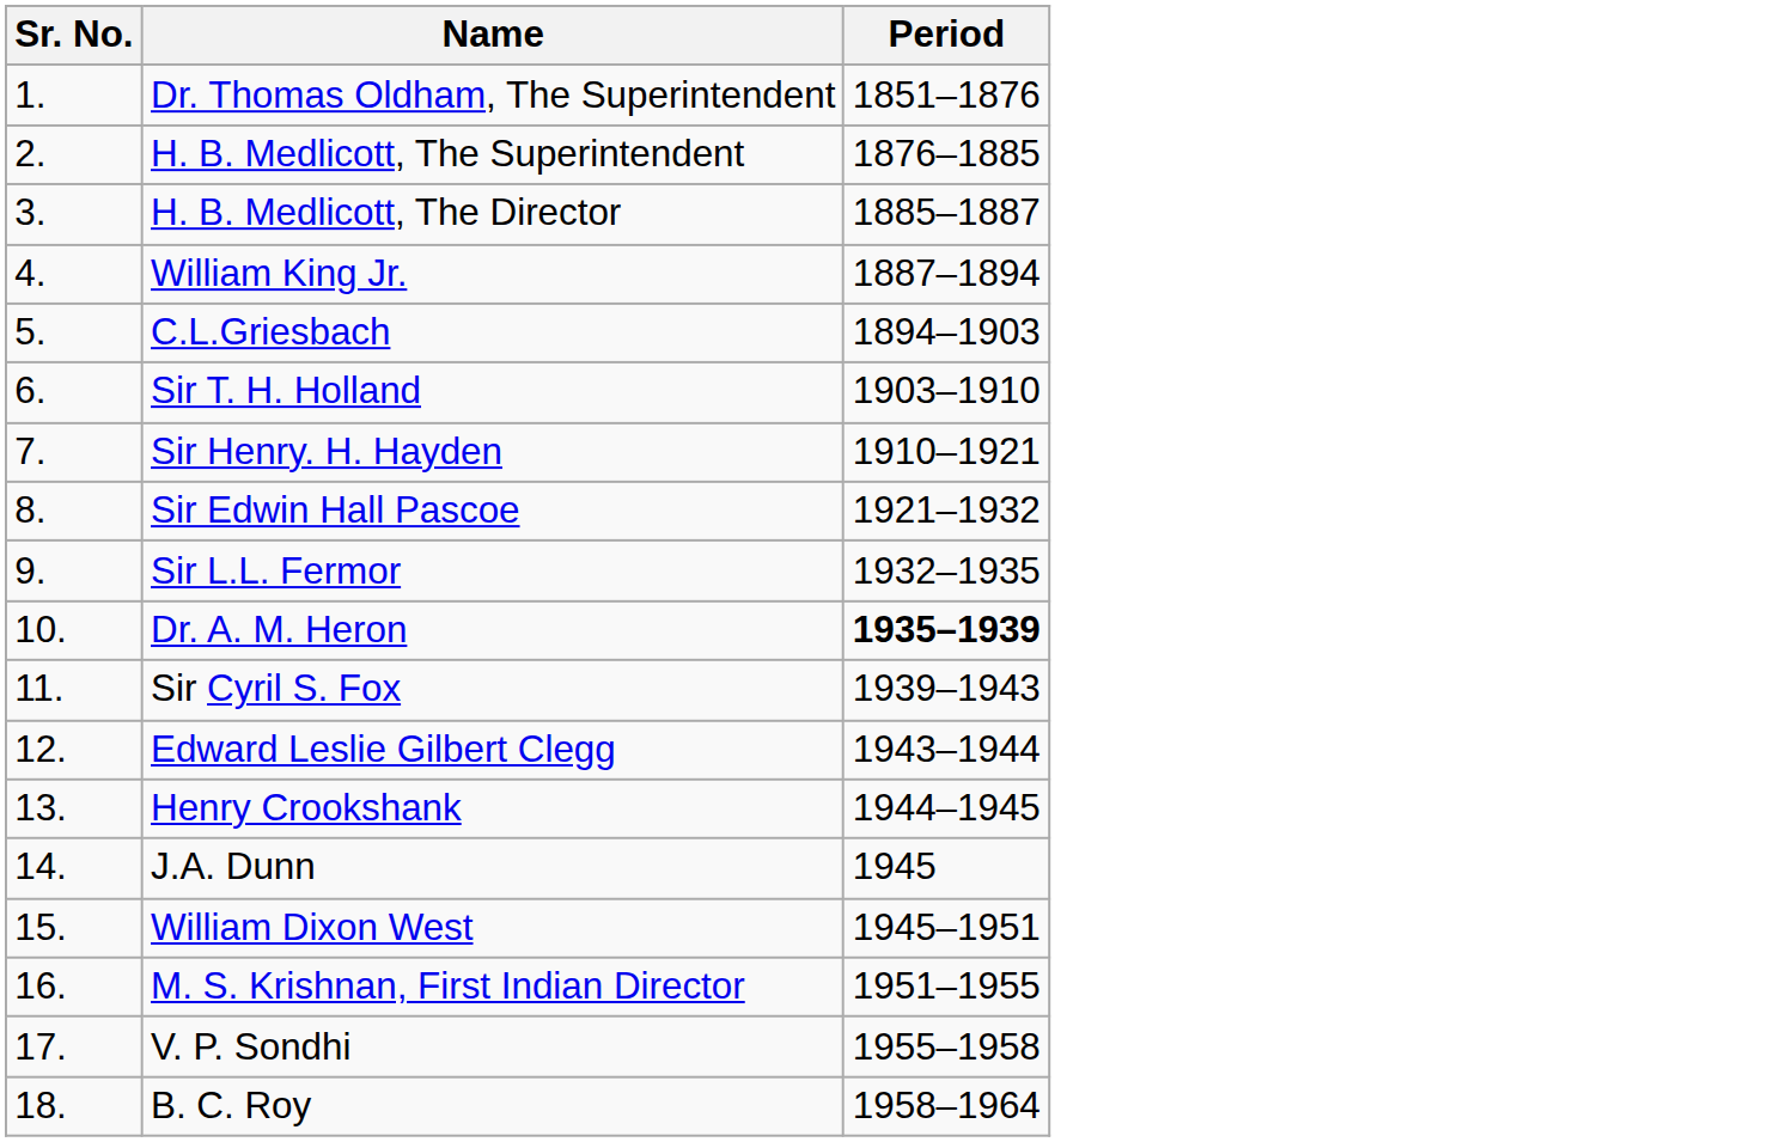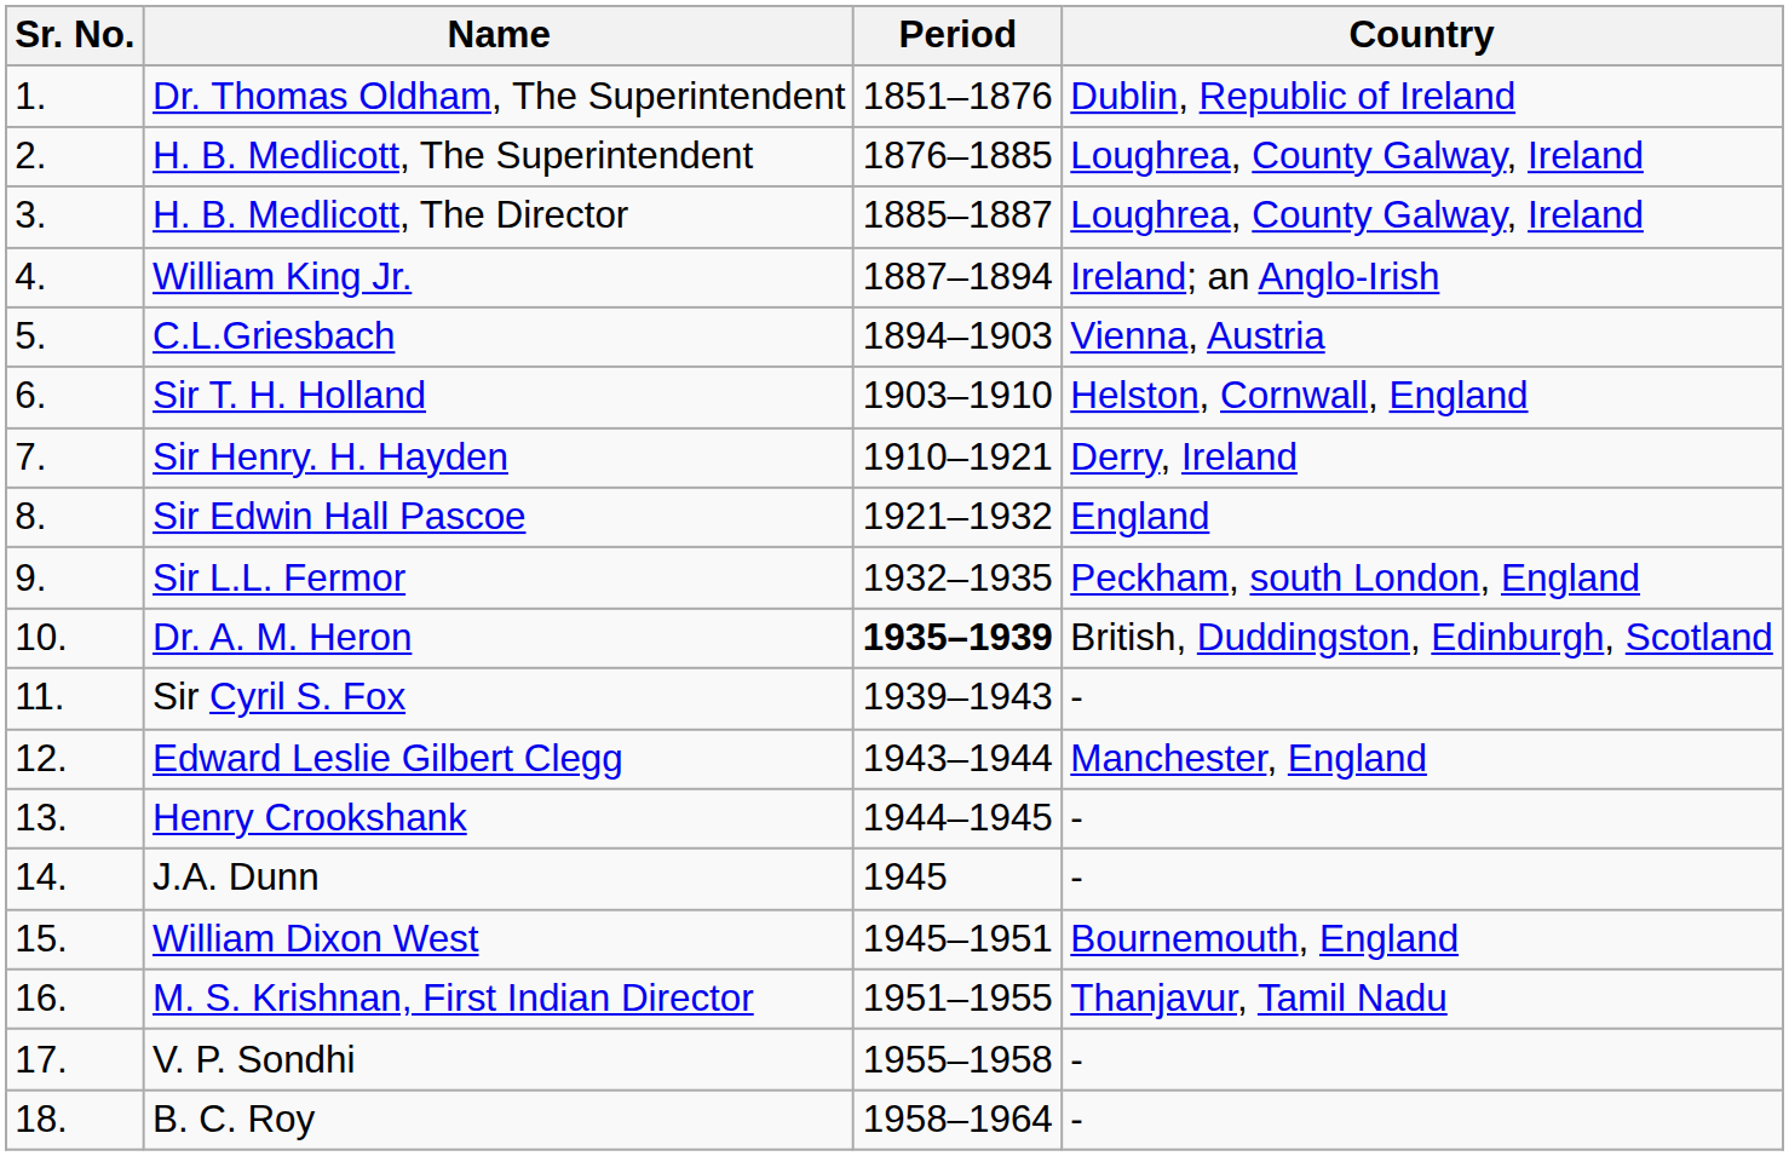 <table class="wikitable">
 <tr>
 <th>Sr. No.</th>
 <th>Name</th>
 <th>Period</th>
+<th>Country</th>
 </tr>
 <tr>
 <td>1.</td>
 <td><a href='#'>Dr. Thomas Oldham</a>, The Superintendent</td>
 <td>1851–1876</td>
+<td><a href='#'>Dublin</a>, <a href='#'>Republic of Ireland</a></td>
 </tr>
 <tr>
 <td>2.</td>
 <td><a href='#'>H. B. Medlicott</a>, The Superintendent</td>
 <td>1876–1885</td>
+<td><a href='#'>Loughrea</a>, <a href='#'>County Galway</a>, <a href='#'>Ireland</a></td>
 </tr>
 <tr>
 <td>3.</td>
 <td><a href='#'>H. B. Medlicott</a>, The Director</td>
 <td>1885–1887</td>
+<td><a href='#'>Loughrea</a>, <a href='#'>County Galway</a>, <a href='#'>Ireland</a></td>
 </tr>
 <tr>
 <td>4.</td>
 <td><a href='#'>William King Jr.</a></td>
 <td>1887–1894</td>
+<td><a href='#'>Ireland</a>; an <a href='#'>Anglo-Irish</a></td>
 </tr>
 <tr>
 <td>5.</td>
 <td><a href='#'>C.L.Griesbach</a></td>
 <td>1894–1903</td>
+<td><a href='#'>Vienna</a>, <a href='#'>Austria</a></td>
 </tr>
 <tr>
 <td>6.</td>
 <td><a href='#'>Sir T. H. Holland</a></td>
 <td>1903–1910</td>
+<td><a href='#'>Helston</a>, <a href='#'>Cornwall</a>, <a href='#'>England</a></td>
 </tr>
 <tr>
 <td>7.</td>
 <td><a href='#'>Sir Henry. H. Hayden</a></td>
 <td>1910–1921</td>
+<td><a href='#'>Derry</a>, <a href='#'>Ireland</a></td>
 </tr>
 <tr>
 <td>8.</td>
 <td><a href='#'>Sir Edwin Hall Pascoe</a></td>
 <td>1921–1932</td>
+<td><a href='#'>England</a></td>
 </tr>
 <tr>
 <td>9.</td>
 <td><a href='#'>Sir L.L. Fermor</a></td>
 <td>1932–1935</td>
+<td><a href='#'>Peckham</a>, <a href='#'>south London</a>, <a href='#'>England</a></td>
 </tr>
 <tr>
 <td>10.</td>
 <td><a href='#'>Dr. A. M. Heron</a></td>
 <td><strong>1935–1939</strong></td>
+<td>British, <a href='#'>Duddingston</a>, <a href='#'>Edinburgh</a>, <a href='#'>Scotland</a></td>
 </tr>
 <tr>
 <td>11.</td>
 <td>Sir <a href='#'>Cyril S. Fox</a></td>
 <td>1939–1943</td>
+<td>-</td>
 </tr>
 <tr>
 <td>12.</td>
 <td><a href='#'>Edward Leslie Gilbert Clegg</a></td>
 <td>1943–1944</td>
+<td><a href='#'>Manchester</a>, <a href='#'>England</a></td>
 </tr>
 <tr>
 <td>13.</td>
 <td><a href='#'>Henry Crookshank</a></td>
 <td>1944–1945</td>
+<td>-</td>
 </tr>
 <tr>
 <td>14.</td>
 <td>J.A. Dunn</td>
 <td>1945</td>
+<td>-</td>
 </tr>
 <tr>
 <td>15.</td>
 <td><a href='#'>William Dixon West</a></td>
 <td>1945–1951</td>
+<td><a href='#'>Bournemouth</a>, <a href='#'>England</a></td>
 </tr>
 <tr>
 <td>16.</td>
 <td><a href='#'>M. S. Krishnan, First Indian Director</a></td>
 <td>1951–1955</td>
+<td><a href='#'>Thanjavur</a>, <a href='#'>Tamil Nadu</a></td>
 </tr>
 <tr>
 <td>17.</td>
 <td>V. P. Sondhi</td>
 <td>1955–1958</td>
+<td>-</td>
 </tr>
 <tr>
 <td>18.</td>
 <td>B. C. Roy</td>
 <td>1958–1964</td>
+<td>-</td>
 </tr>
 </table>
